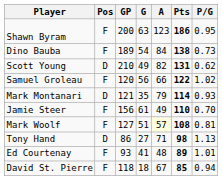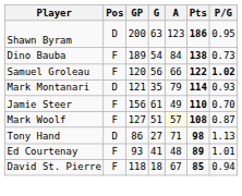 <table class="wikitable">
 <tr>
 <th>Player</th>
 <th>Pos</th>
 <th>GP</th>
 <th>G</th>
 <th>A</th>
 <th>Pts</th>
 <th>P/G</th>
 </tr>
 <tr style="text-align:center;">
 <td style="text-align:left;"><br> Shawn Byram</td>
-<td>F</td>
+<td>D</td>
 <td>200</td>
 <td>63</td>
 <td>123</td>
 <td><strong>186</strong></td>
 <td>0.95</td>
 </tr>
 <tr style="text-align:center;">
 <td style="text-align:left;"> Dino Bauba</td>
 <td>F</td>
 <td>189</td>
 <td>54</td>
 <td>84</td>
 <td><strong>138</strong></td>
 <td>0.73</td>
 </tr>
-<tr style="text-align:center;" b>
-<td style="text-align:left;"> Scott Young</td>
-<td>D</td>
-<td>210</td>
-<td>49</td>
-<td>82</td>
-<td><strong>131</strong></td>
-<td>0.62</td>
-</tr>
 <tr style="text-align:center;">
 <td style="text-align:left;"> Samuel Groleau</td>
 <td>F</td>
 <td>120</td>
 <td>56</td>
 <td>66</td>
 <td><strong>122</strong></td>
-<td>1.02</td>
+<td><strong>1.02</strong></td>
 </tr>
 <tr style="text-align:center;">
 <td style="text-align:left;"> Mark Montanari</td>
 <td>D</td>
 <td>121</td>
 <td>35</td>
 <td>79</td>
 <td><strong>114</strong></td>
 <td>0.93</td>
 </tr>
 <tr style="text-align:center;">
 <td style="text-align:left;"> Jamie Steer</td>
 <td>F</td>
 <td>156</td>
 <td>61</td>
 <td>49</td>
 <td><strong>110</strong></td>
 <td>0.70</td>
 </tr>
 <tr style="text-align:center;">
 <td style="text-align:left;"> Mark Woolf</td>
 <td>F</td>
 <td>127</td>
 <td>51</td>
 <td style="background: lightyellow;">57</td>
 <td><strong>108</strong></td>
-<td>0.81</td>
+<td>0.87</td>
 </tr>
 <tr style="text-align:center;">
 <td style="text-align:left;"> Tony Hand</td>
 <td>D</td>
 <td>86</td>
 <td>27</td>
 <td>71</td>
 <td><strong>98</strong></td>
 <td>1.13</td>
 </tr>
 <tr style="text-align:center;">
 <td style="text-align:left;"> Ed Courtenay</td>
 <td>F</td>
 <td>93</td>
 <td>41</td>
 <td>48</td>
 <td><strong>89</strong></td>
 <td>1.01</td>
 </tr>
 <tr style="text-align:center;">
 <td style="text-align:left;"> David St. Pierre</td>
 <td>F</td>
 <td>118</td>
 <td>18</td>
 <td>67</td>
 <td><strong>85</strong></td>
 <td>0.94</td>
 </tr>
 </table>
